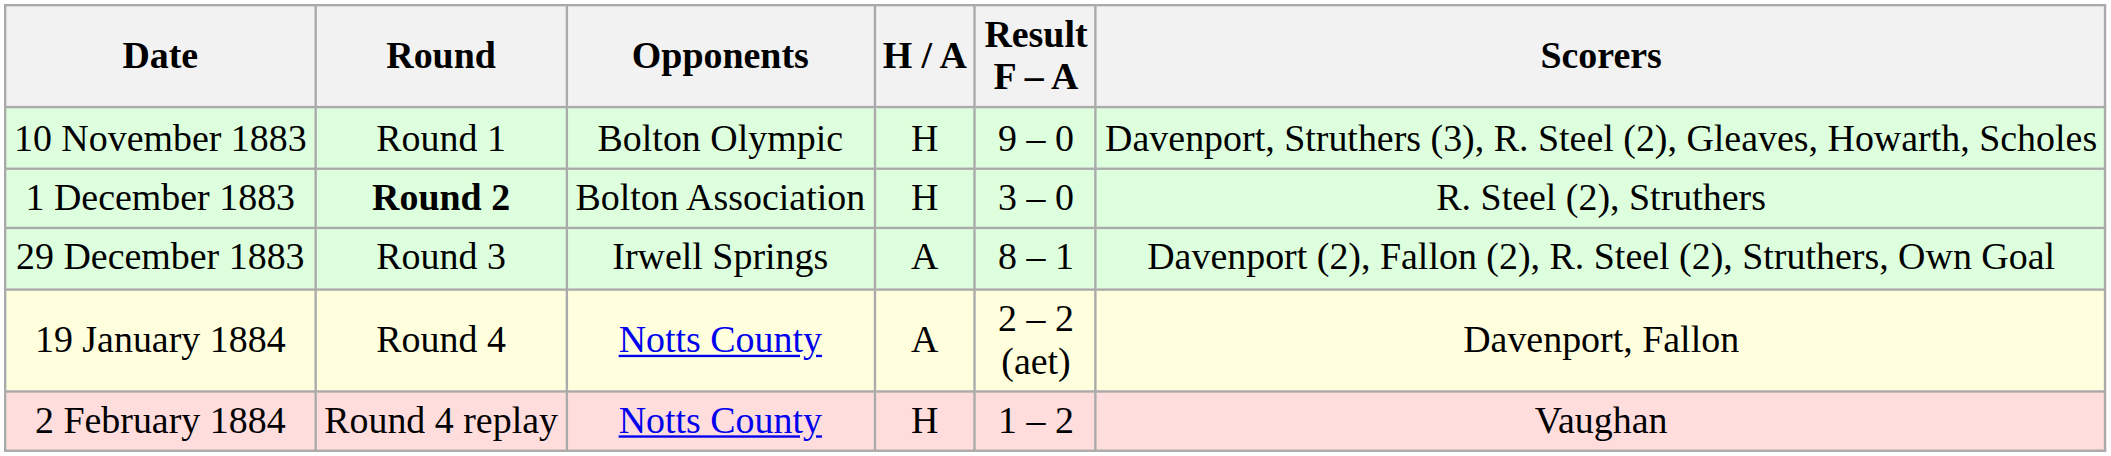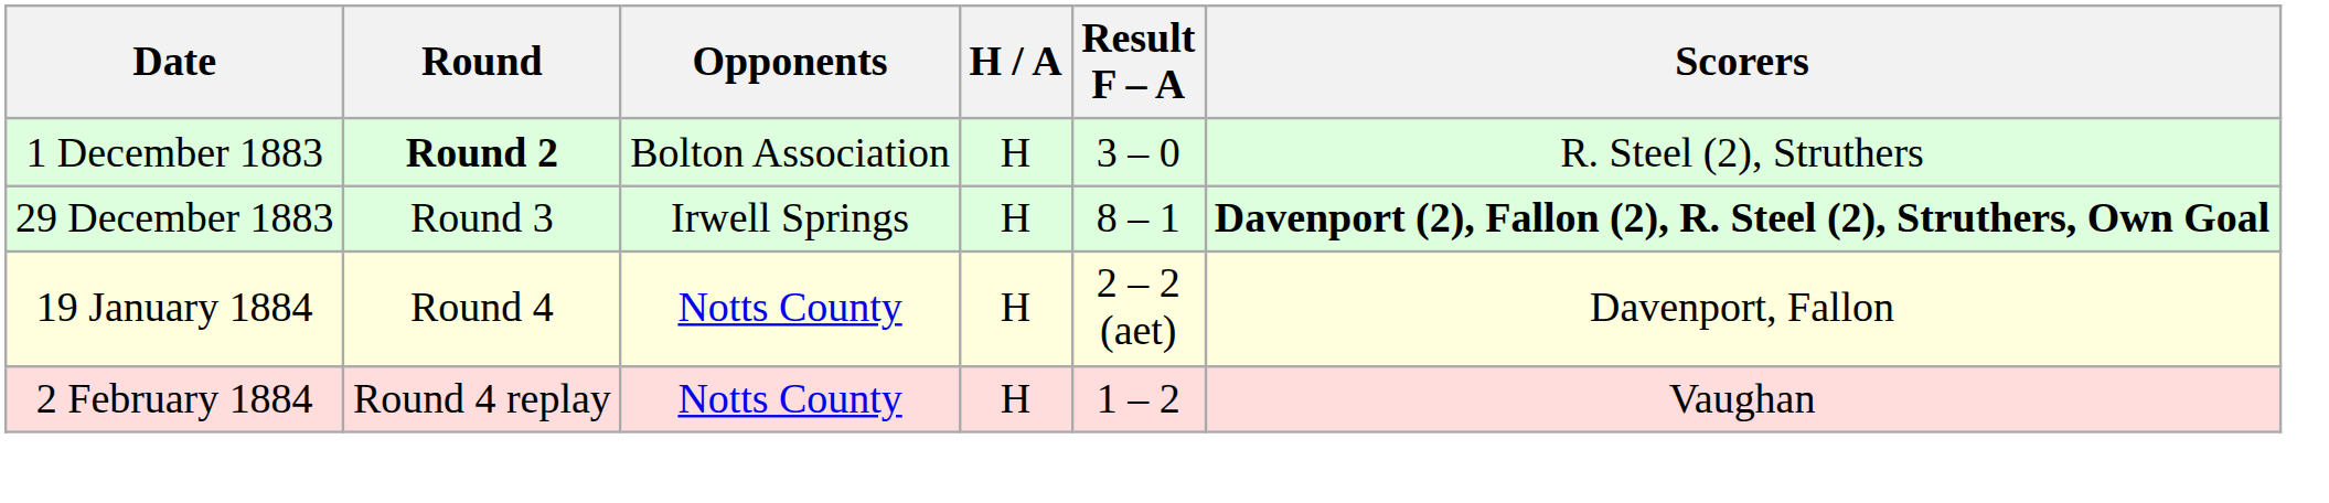 <table class="wikitable" style="text-align:center">
 <tr>
 <th>Date</th>
 <th>Round</th>
 <th>Opponents</th>
 <th>H / A</th>
 <th>Result<br>F – A</th>
 <th>Scorers</th>
-</tr>
-<tr bgcolor="#ddffdd">
-<td>10 November 1883</td>
-<td>Round 1</td>
-<td>Bolton Olympic</td>
-<td>H</td>
-<td>9 – 0</td>
-<td>Davenport, Struthers (3), R. Steel (2), Gleaves, Howarth, Scholes</td>
 </tr>
 <tr bgcolor="#ddffdd">
 <td>1 December 1883</td>
 <td><strong>Round 2</strong></td>
 <td>Bolton Association</td>
 <td>H</td>
 <td>3 – 0</td>
 <td>R. Steel (2), Struthers</td>
 </tr>
 <tr bgcolor="#ddffdd">
 <td>29 December 1883</td>
 <td>Round 3</td>
 <td>Irwell Springs</td>
-<td>A</td>
+<td>H</td>
 <td>8 – 1</td>
-<td>Davenport (2), Fallon (2), R. Steel (2), Struthers, Own Goal</td>
+<td><strong>Davenport (2), Fallon (2), R. Steel (2), Struthers, Own Goal</strong></td>
 </tr>
 <tr bgcolor="#ffffdd">
 <td>19 January 1884</td>
 <td>Round 4</td>
 <td><a href='#'>Notts County</a></td>
-<td>A</td>
+<td>H</td>
 <td>2 – 2<br>(aet)</td>
 <td>Davenport, Fallon</td>
 </tr>
 <tr bgcolor="#ffdddd">
 <td>2 February 1884</td>
 <td>Round 4 replay</td>
 <td><a href='#'>Notts County</a></td>
 <td>H</td>
 <td>1 – 2</td>
 <td>Vaughan</td>
 </tr>
 </table>
